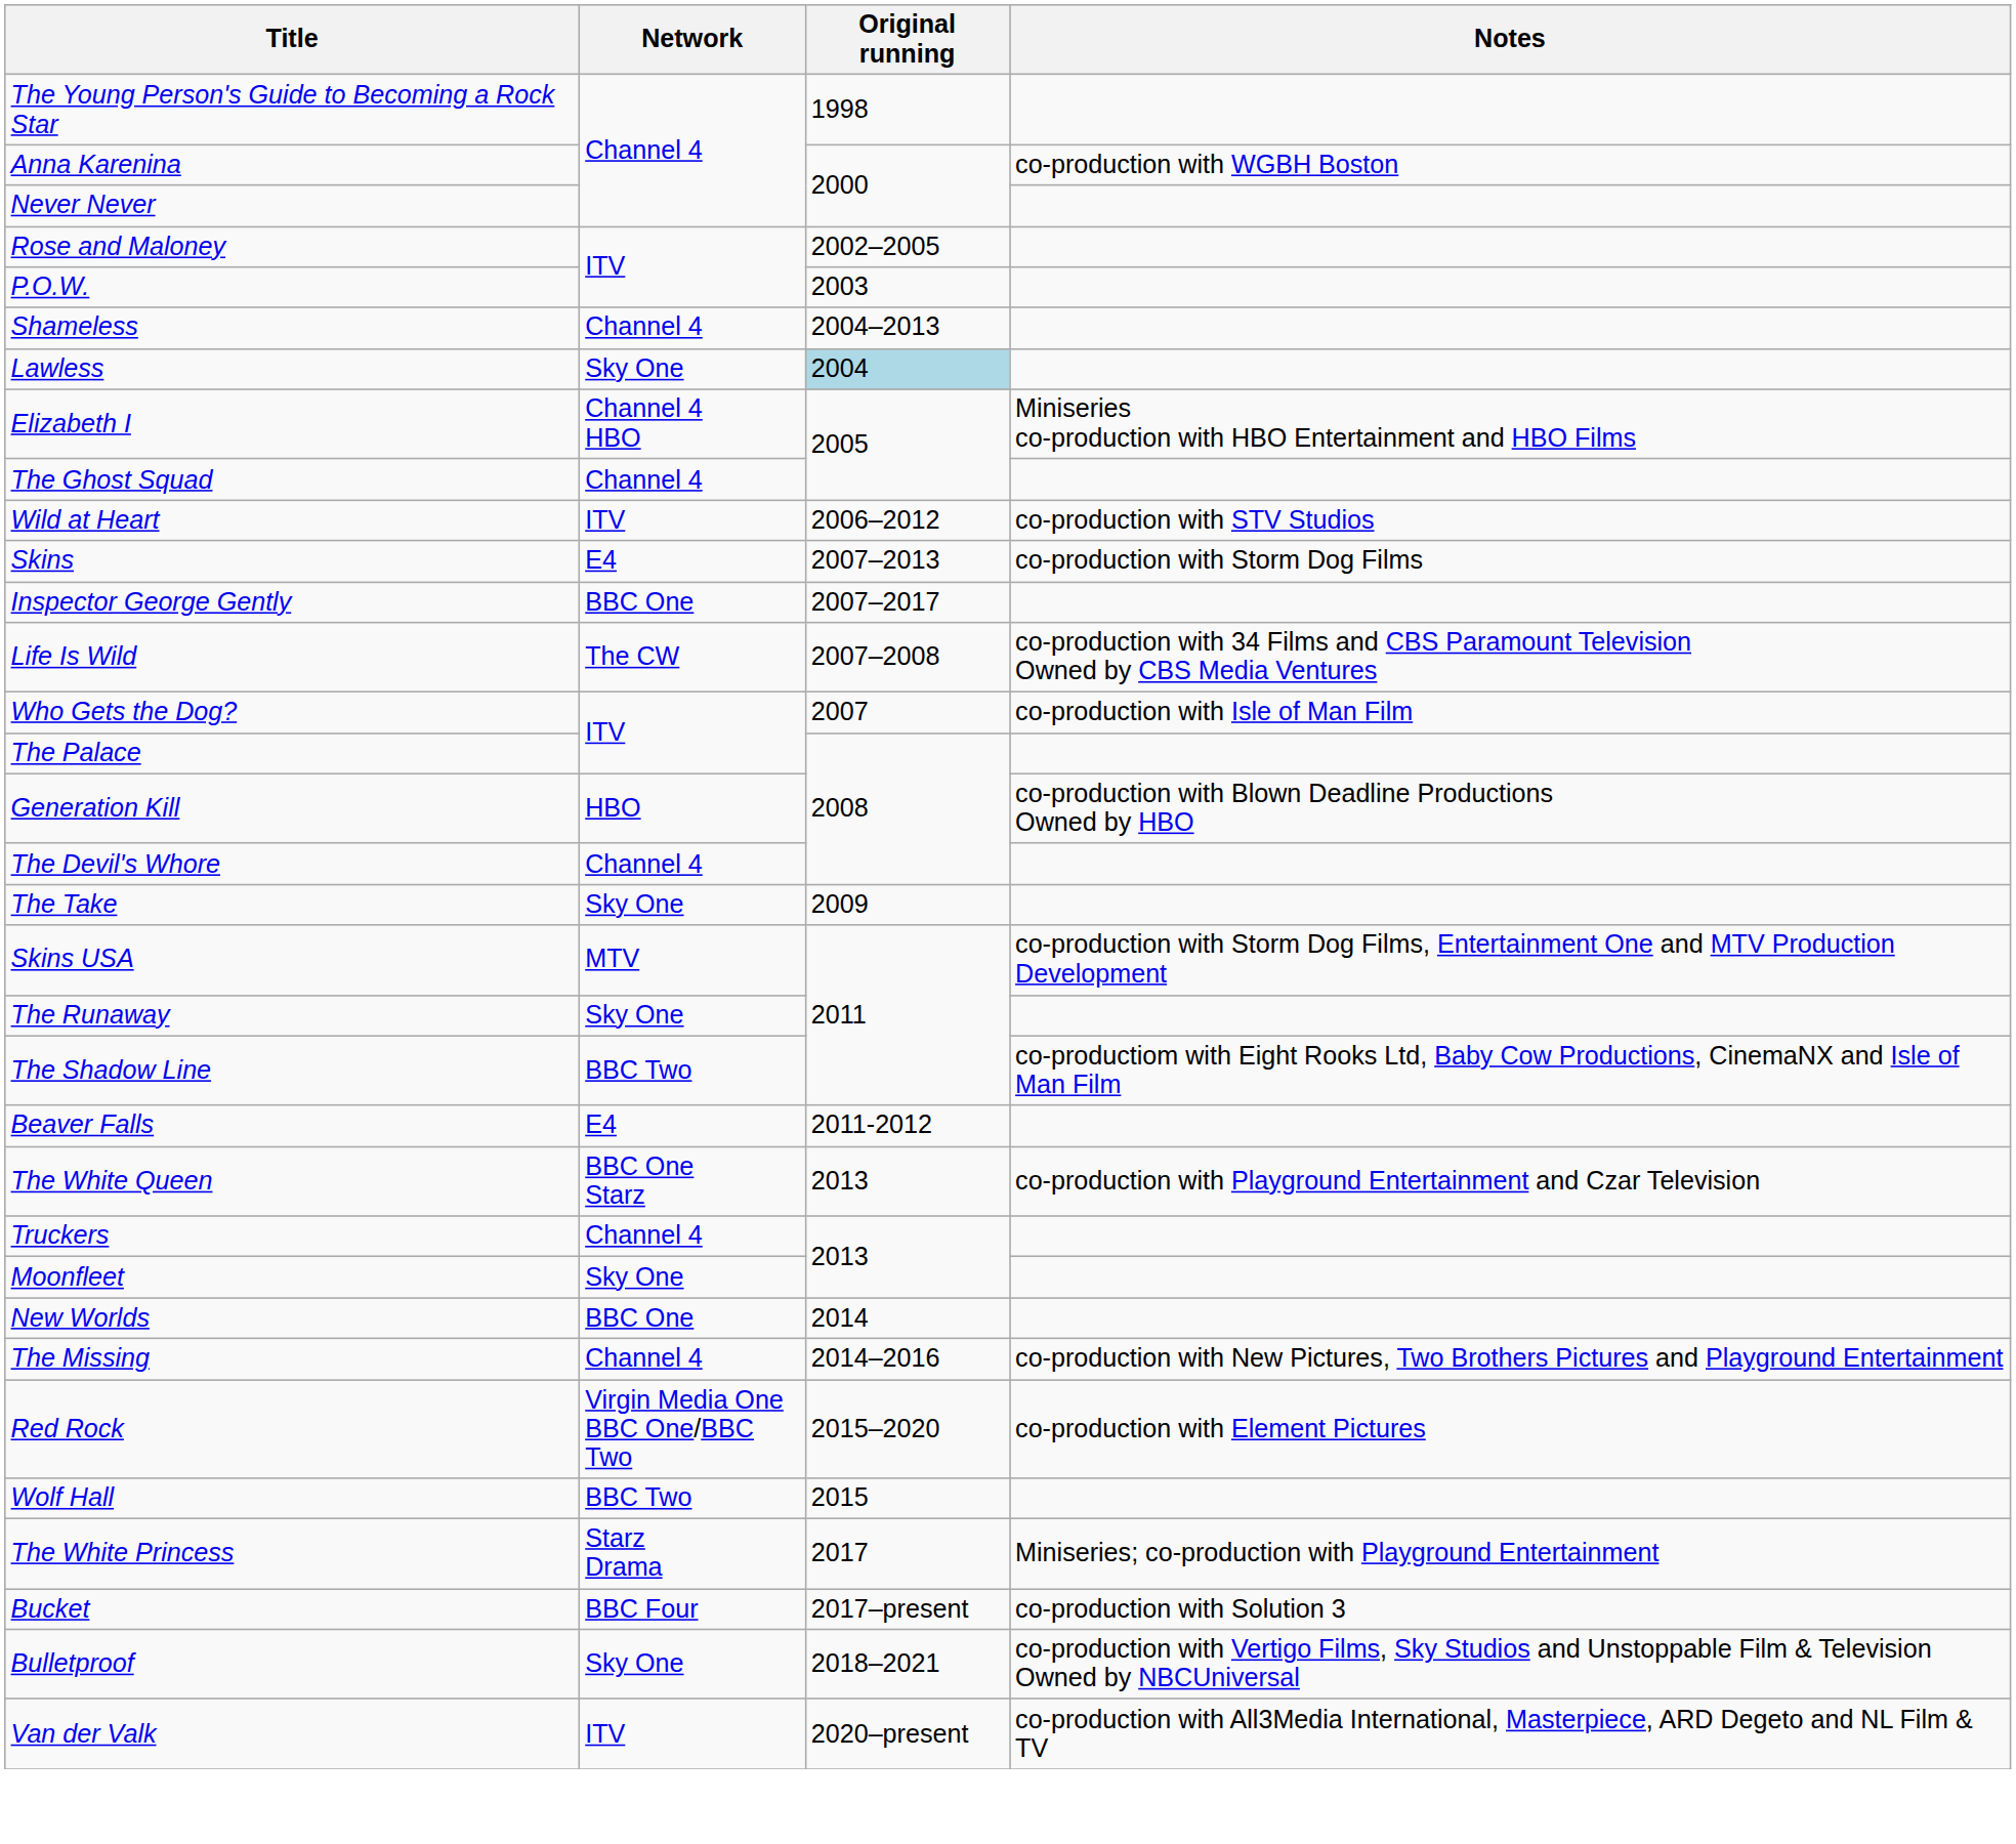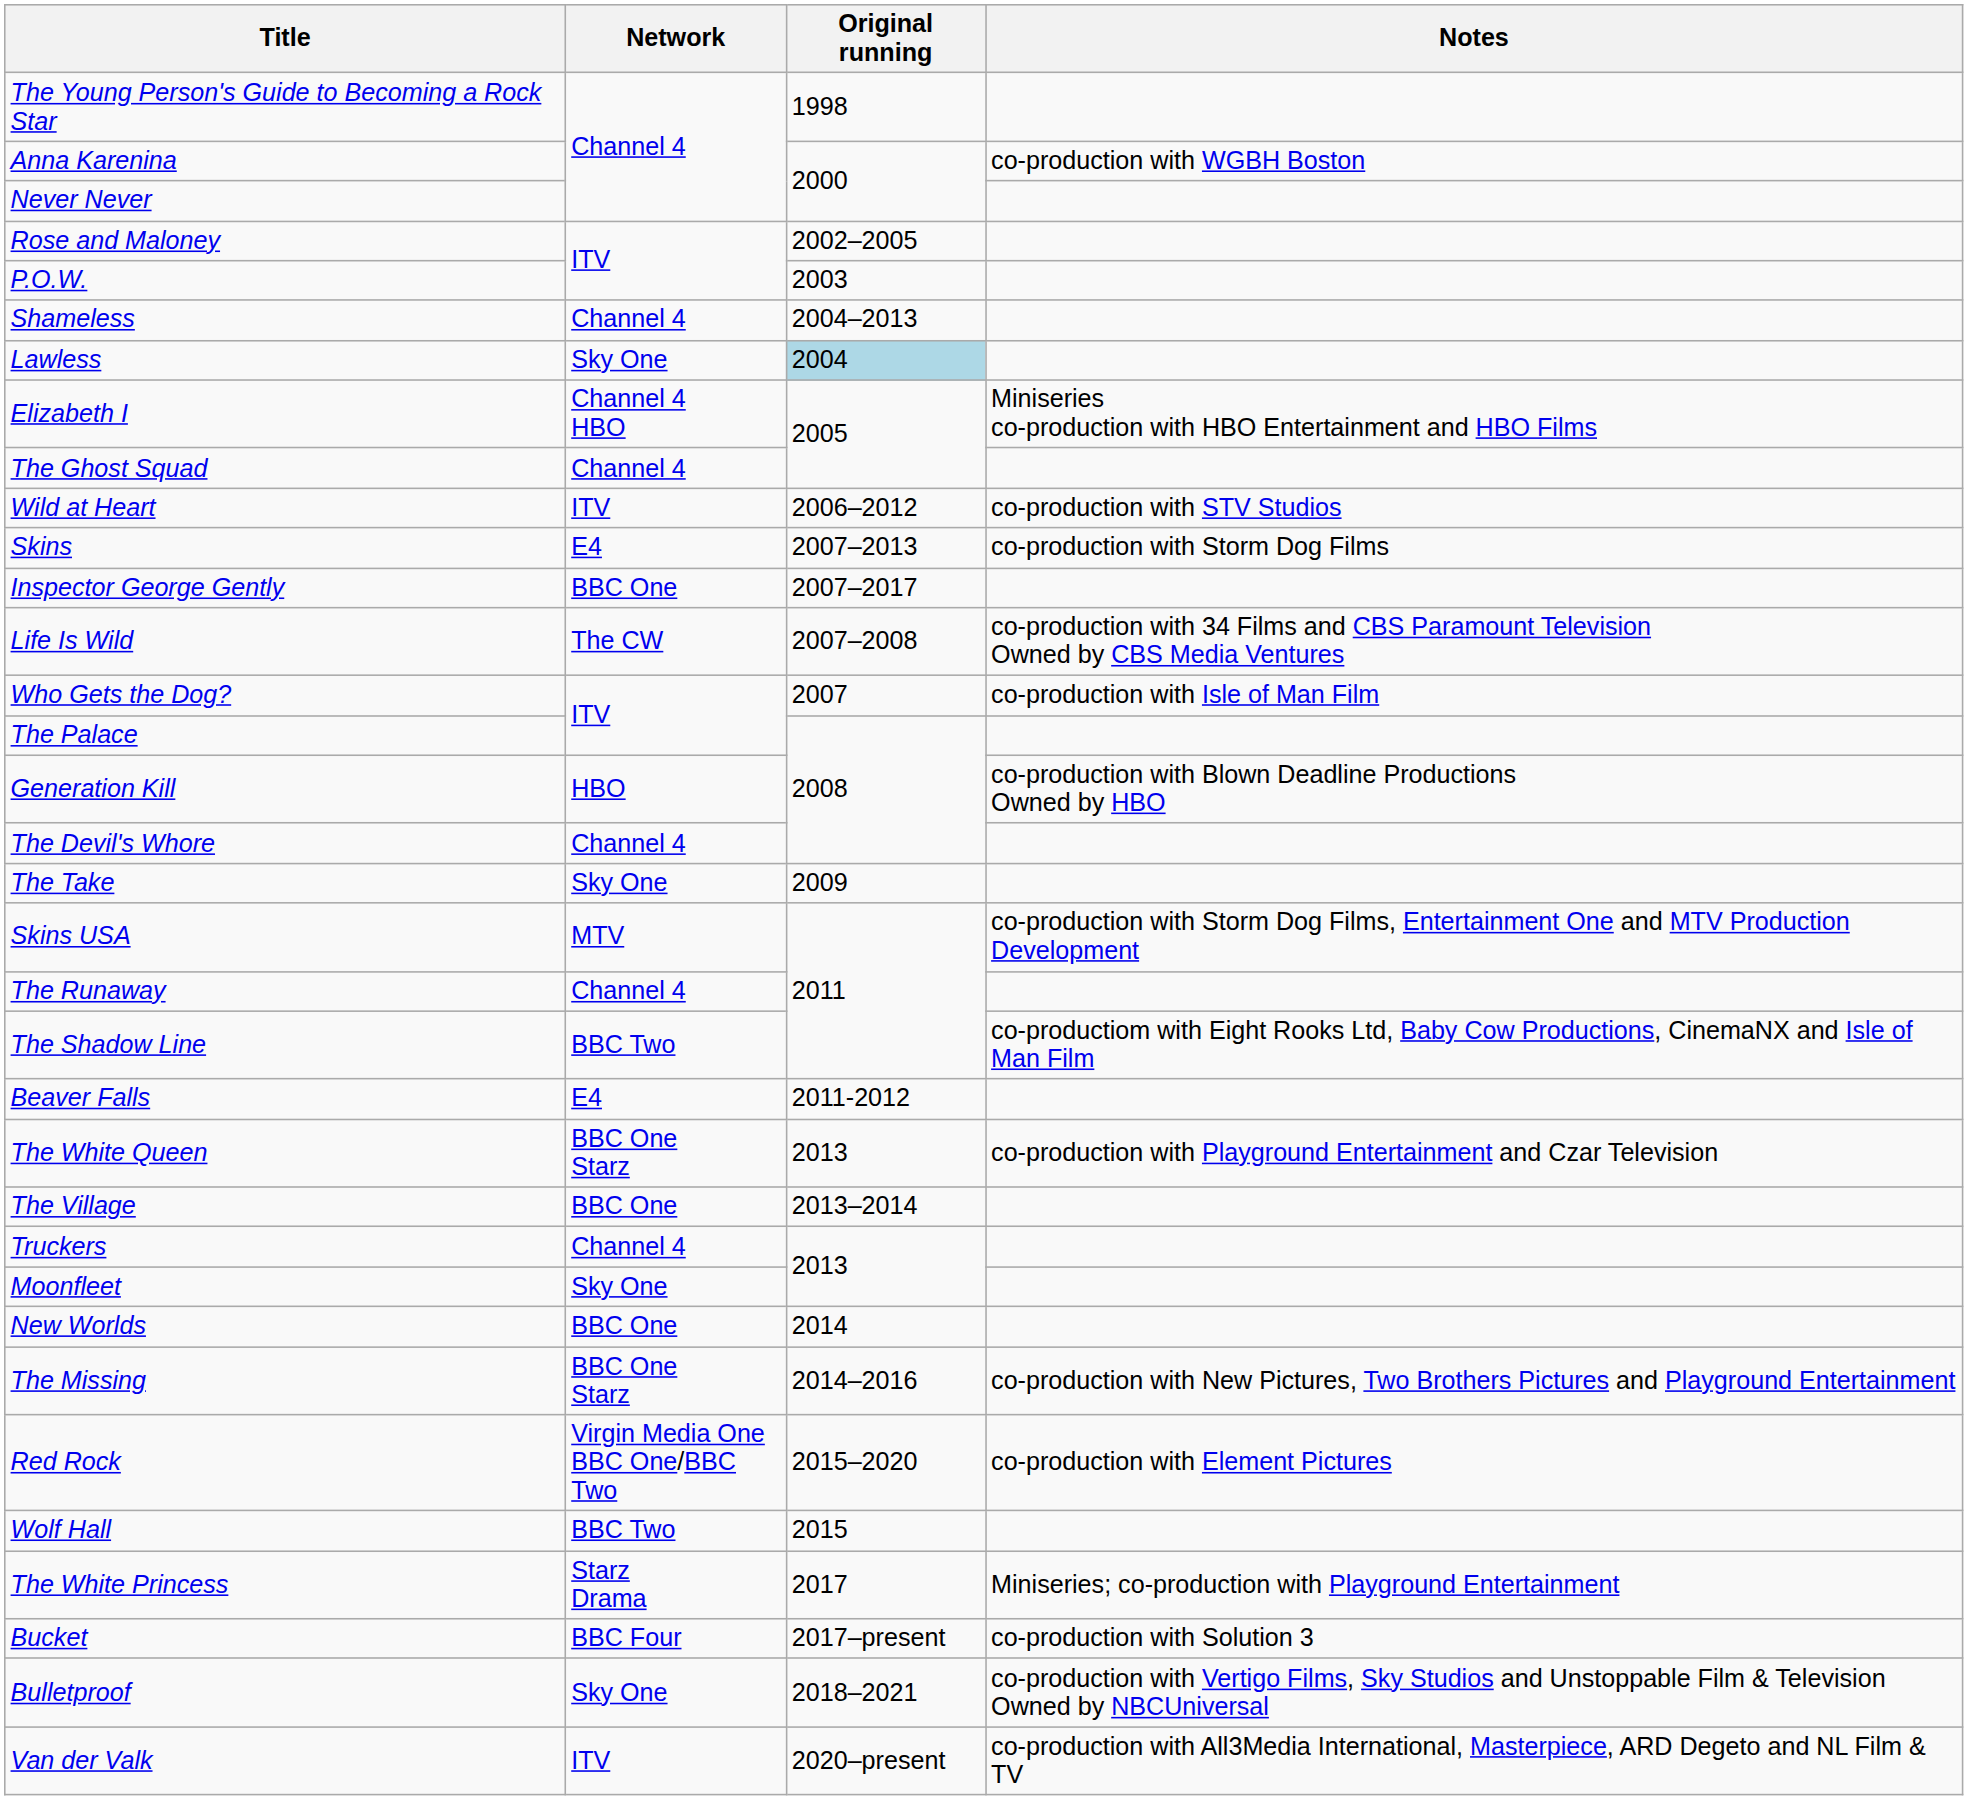 <table class="wikitable sortable">
 <tr>
 <th>Title</th>
 <th>Network</th>
 <th>Original running</th>
 <th>Notes</th>
 </tr>
 <tr>
 <td><em><a href='#'>The Young Person's Guide to Becoming a Rock Star</a></em></td>
 <td rowspan="3"><a href='#'>Channel 4</a></td>
 <td>1998</td>
 <td></td>
 </tr>
 <tr>
 <td><em><a href='#'>Anna Karenina</a></em></td>
 <td rowspan="2">2000</td>
 <td>co-production with <a href='#'>WGBH Boston</a></td>
 </tr>
 <tr>
 <td><em><a href='#'>Never Never</a></em></td>
 <td></td>
 </tr>
 <tr>
 <td><em><a href='#'>Rose and Maloney</a></em></td>
 <td rowspan="2"><a href='#'>ITV</a></td>
 <td>2002–2005</td>
 <td></td>
 </tr>
 <tr>
 <td><em><a href='#'>P.O.W.</a></em></td>
 <td>2003</td>
 <td></td>
 </tr>
 <tr>
 <td><em><a href='#'>Shameless</a></em></td>
 <td><a href='#'>Channel 4</a></td>
 <td>2004–2013</td>
 <td></td>
 </tr>
 <tr>
 <td><em><a href='#'>Lawless</a></em></td>
 <td><a href='#'>Sky One</a></td>
 <td style="background: lightblue;">2004</td>
 <td></td>
 </tr>
 <tr>
 <td><em><a href='#'>Elizabeth I</a></em></td>
 <td><a href='#'>Channel 4</a><br><a href='#'>HBO</a></td>
 <td rowspan="2">2005</td>
 <td>Miniseries<br>co-production with HBO Entertainment and <a href='#'>HBO Films</a></td>
 </tr>
 <tr>
 <td><em><a href='#'>The Ghost Squad</a></em></td>
 <td><a href='#'>Channel 4</a></td>
 <td></td>
 </tr>
 <tr>
 <td><em><a href='#'>Wild at Heart</a></em></td>
 <td><a href='#'>ITV</a></td>
 <td>2006–2012</td>
 <td>co-production with <a href='#'>STV Studios</a></td>
 </tr>
 <tr>
 <td><em><a href='#'>Skins</a></em></td>
 <td><a href='#'>E4</a></td>
 <td>2007–2013</td>
 <td>co-production with Storm Dog Films</td>
 </tr>
 <tr>
 <td><em><a href='#'>Inspector George Gently</a></em></td>
 <td><a href='#'>BBC One</a></td>
 <td>2007–2017</td>
 <td></td>
 </tr>
 <tr>
 <td><em><a href='#'>Life Is Wild</a></em></td>
 <td><a href='#'>The CW</a></td>
 <td>2007–2008</td>
 <td>co-production with 34 Films and <a href='#'>CBS Paramount Television</a><br>Owned by <a href='#'>CBS Media Ventures</a></td>
 </tr>
 <tr>
 <td><em><a href='#'>Who Gets the Dog?</a></em></td>
 <td rowspan="2"><a href='#'>ITV</a></td>
 <td>2007</td>
 <td>co-production with <a href='#'>Isle of Man Film</a></td>
 </tr>
 <tr>
 <td><em><a href='#'>The Palace</a></em></td>
 <td rowspan="3">2008</td>
 <td></td>
 </tr>
 <tr>
 <td><em><a href='#'>Generation Kill</a></em></td>
 <td><a href='#'>HBO</a></td>
 <td>co-production with Blown Deadline Productions<br>Owned by <a href='#'>HBO</a></td>
 </tr>
 <tr>
 <td><em><a href='#'>The Devil's Whore</a></em></td>
 <td><a href='#'>Channel 4</a></td>
 <td></td>
 </tr>
 <tr>
 <td><em><a href='#'>The Take</a></em></td>
 <td><a href='#'>Sky One</a></td>
 <td>2009</td>
 <td></td>
 </tr>
 <tr>
 <td><em><a href='#'>Skins USA</a></em></td>
 <td><a href='#'>MTV</a></td>
 <td rowspan="3">2011</td>
 <td>co-production with Storm Dog Films, <a href='#'>Entertainment One</a> and <a href='#'>MTV Production Development</a></td>
 </tr>
 <tr>
 <td><em><a href='#'>The Runaway</a></em></td>
-<td><a href='#'>Sky One</a></td>
+<td><a href='#'>Channel 4</a></td>
 <td></td>
 </tr>
 <tr>
 <td><em><a href='#'>The Shadow Line</a></em></td>
 <td><a href='#'>BBC Two</a></td>
 <td>co-productiom with Eight Rooks Ltd, <a href='#'>Baby Cow Productions</a>, CinemaNX and <a href='#'>Isle of Man Film</a></td>
 </tr>
 <tr>
 <td><em><a href='#'>Beaver Falls</a></em></td>
 <td><a href='#'>E4</a></td>
 <td>2011-2012</td>
 <td></td>
 </tr>
 <tr>
 <td><em><a href='#'>The White Queen</a></em></td>
 <td><a href='#'>BBC One</a><br><a href='#'>Starz</a></td>
 <td>2013</td>
 <td>co-production with <a href='#'>Playground Entertainment</a> and Czar Television</td>
 </tr>
 <tr>
+<td><em><a href='#'>The Village</a></em></td>
+<td><a href='#'>BBC One</a></td>
+<td>2013–2014</td>
+<td></td>
+</tr>
+<tr>
 <td><em><a href='#'>Truckers</a></em></td>
 <td><a href='#'>Channel 4</a></td>
 <td rowspan="2">2013</td>
 <td></td>
 </tr>
 <tr>
 <td><em><a href='#'>Moonfleet</a></em></td>
 <td><a href='#'>Sky One</a></td>
 <td></td>
 </tr>
 <tr>
 <td><em><a href='#'>New Worlds</a></em></td>
 <td><a href='#'>BBC One</a></td>
 <td>2014</td>
 <td></td>
 </tr>
 <tr>
 <td><em><a href='#'>The Missing</a></em></td>
-<td><a href='#'>Channel 4</a></td>
+<td><a href='#'>BBC One</a><br><a href='#'>Starz</a></td>
 <td>2014–2016</td>
 <td>co-production with New Pictures, <a href='#'>Two Brothers Pictures</a> and <a href='#'>Playground Entertainment</a></td>
 </tr>
 <tr>
 <td><em><a href='#'>Red Rock</a></em></td>
 <td><a href='#'>Virgin Media One</a><br><a href='#'>BBC One</a>/<a href='#'>BBC Two</a></td>
 <td>2015–2020</td>
 <td>co-production with <a href='#'>Element Pictures</a></td>
 </tr>
 <tr>
 <td><em><a href='#'>Wolf Hall</a></em></td>
 <td><a href='#'>BBC Two</a></td>
 <td>2015</td>
 <td></td>
 </tr>
 <tr>
 <td><em><a href='#'>The White Princess</a></em></td>
 <td><a href='#'>Starz</a><br><a href='#'>Drama</a></td>
 <td>2017</td>
 <td>Miniseries; co-production with <a href='#'>Playground Entertainment</a></td>
 </tr>
 <tr>
 <td><em><a href='#'>Bucket</a></em></td>
 <td><a href='#'>BBC Four</a></td>
 <td>2017–present</td>
 <td>co-production with Solution 3</td>
 </tr>
 <tr>
 <td><em><a href='#'>Bulletproof</a></em></td>
 <td><a href='#'>Sky One</a></td>
 <td>2018–2021</td>
 <td>co-production with <a href='#'>Vertigo Films</a>, <a href='#'>Sky Studios</a> and Unstoppable Film & Television<br>Owned by <a href='#'>NBCUniversal</a></td>
 </tr>
 <tr>
 <td><em><a href='#'>Van der Valk</a></em></td>
 <td><a href='#'>ITV</a></td>
 <td>2020–present</td>
 <td>co-production with All3Media International, <a href='#'>Masterpiece</a>, ARD Degeto and NL Film & TV</td>
 </tr>
 </table>
